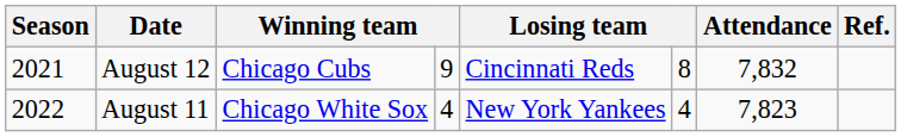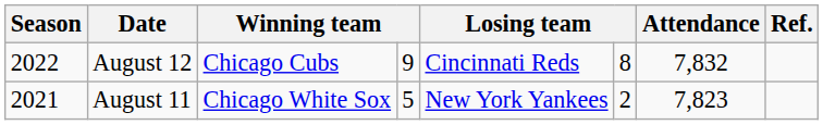 <table class="wikitable">
 <tr>
 <th>Season</th>
 <th>Date</th>
 <th colspan="2">Winning team</th>
 <th colspan="2">Losing team</th>
 <th>Attendance</th>
 <th>Ref.</th>
 </tr>
 <tr>
-<td>2021</td>
+<td>2022</td>
 <td>August 12</td>
 <td><a href='#'>Chicago Cubs</a></td>
 <td>9</td>
 <td><a href='#'>Cincinnati Reds</a></td>
 <td>8</td>
 <td align=center>7,832</td>
 <td></td>
 </tr>
 <tr>
-<td>2022</td>
+<td>2021</td>
 <td>August 11</td>
 <td><a href='#'>Chicago White Sox</a></td>
-<td>4</td>
+<td>5</td>
 <td><a href='#'>New York Yankees</a></td>
-<td>4</td>
+<td>2</td>
 <td align=center>7,823</td>
 <td><br></td>
 </tr>
 </table>
